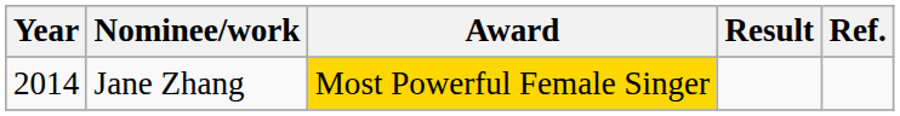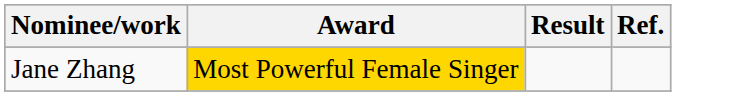 <table class="wikitable">
 <tr>
-<th>Year</th>
 <th>Nominee/work</th>
 <th>Award</th>
 <th><strong>Result</strong></th>
 <th>Ref.</th>
 </tr>
 <tr>
-<td>2014</td>
 <td>Jane Zhang</td>
 <td style="background: gold;">Most Powerful Female Singer</td>
 <td></td>
 <td></td>
 </tr>
 </table>
